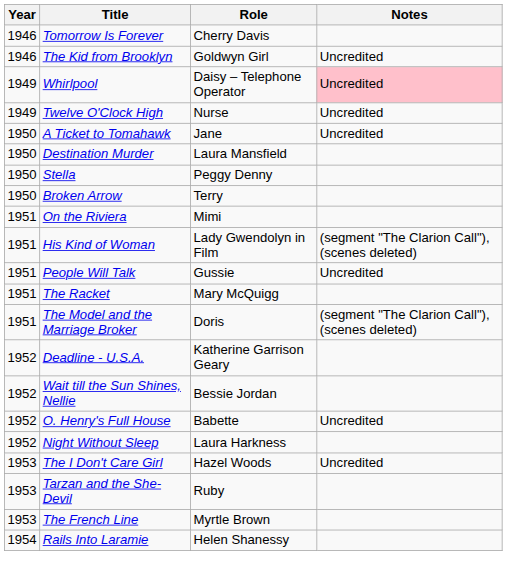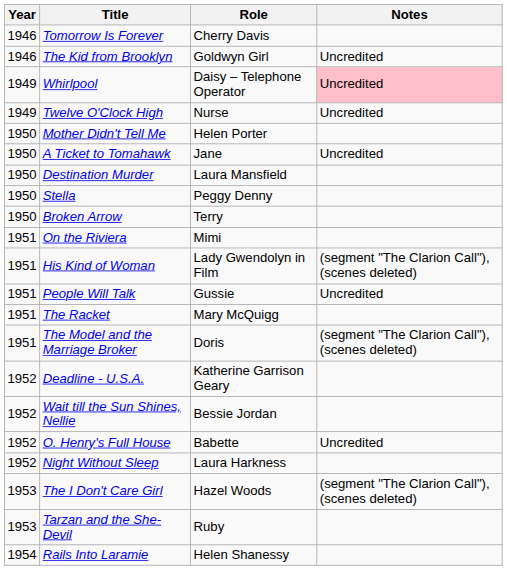 <table class="wikitable">
 <tr>
 <th>Year</th>
 <th>Title</th>
 <th>Role</th>
 <th>Notes</th>
 </tr>
 <tr>
 <td>1946</td>
 <td><em><a href='#'>Tomorrow Is Forever</a></em></td>
 <td>Cherry Davis</td>
 <td></td>
 </tr>
 <tr>
 <td>1946</td>
 <td><em><a href='#'>The Kid from Brooklyn</a></em></td>
 <td>Goldwyn Girl</td>
 <td>Uncredited</td>
 </tr>
 <tr>
 <td>1949</td>
 <td><em><a href='#'>Whirlpool</a></em></td>
 <td>Daisy – Telephone Operator</td>
 <td style="background: pink;">Uncredited</td>
 </tr>
 <tr>
 <td>1949</td>
 <td><em><a href='#'>Twelve O'Clock High</a></em></td>
 <td>Nurse</td>
 <td>Uncredited</td>
+</tr>
+<tr>
+<td>1950</td>
+<td><em><a href='#'>Mother Didn't Tell Me</a></em></td>
+<td>Helen Porter</td>
+<td></td>
 </tr>
 <tr>
 <td>1950</td>
 <td><em><a href='#'>A Ticket to Tomahawk</a></em></td>
 <td>Jane</td>
 <td>Uncredited</td>
 </tr>
 <tr>
 <td>1950</td>
 <td><em><a href='#'>Destination Murder</a></em></td>
 <td>Laura Mansfield</td>
 <td></td>
 </tr>
 <tr>
 <td>1950</td>
 <td><em><a href='#'>Stella</a></em></td>
 <td>Peggy Denny</td>
 <td></td>
 </tr>
 <tr>
 <td>1950</td>
 <td><em><a href='#'>Broken Arrow</a></em></td>
 <td>Terry</td>
 <td></td>
 </tr>
 <tr>
 <td>1951</td>
 <td><em><a href='#'>On the Riviera</a></em></td>
 <td>Mimi</td>
 <td></td>
 </tr>
 <tr>
 <td>1951</td>
 <td><em><a href='#'>His Kind of Woman</a></em></td>
 <td>Lady Gwendolyn in Film</td>
 <td>(segment "The Clarion Call"), (scenes deleted)</td>
 </tr>
 <tr>
 <td>1951</td>
 <td><em><a href='#'>People Will Talk</a></em></td>
 <td>Gussie</td>
 <td>Uncredited</td>
 </tr>
 <tr>
 <td>1951</td>
 <td><em><a href='#'>The Racket</a></em></td>
 <td>Mary McQuigg</td>
 <td></td>
 </tr>
 <tr>
 <td>1951</td>
 <td><em><a href='#'>The Model and the Marriage Broker</a></em></td>
 <td>Doris</td>
 <td>(segment "The Clarion Call"), (scenes deleted)</td>
 </tr>
 <tr>
 <td>1952</td>
 <td><em><a href='#'>Deadline - U.S.A.</a></em></td>
 <td>Katherine Garrison Geary</td>
 <td></td>
 </tr>
 <tr>
 <td>1952</td>
 <td><em><a href='#'>Wait till the Sun Shines, Nellie</a></em></td>
 <td>Bessie Jordan</td>
 <td></td>
 </tr>
 <tr>
 <td>1952</td>
 <td><em><a href='#'>O. Henry's Full House</a></em></td>
 <td>Babette</td>
 <td>Uncredited</td>
 </tr>
 <tr>
 <td>1952</td>
 <td><em><a href='#'>Night Without Sleep</a></em></td>
 <td>Laura Harkness</td>
 <td></td>
 </tr>
 <tr>
 <td>1953</td>
 <td><em><a href='#'>The I Don't Care Girl</a></em></td>
 <td>Hazel Woods</td>
-<td>Uncredited</td>
+<td>(segment "The Clarion Call"), (scenes deleted)</td>
 </tr>
 <tr>
 <td>1953</td>
 <td><em><a href='#'>Tarzan and the She-Devil</a></em></td>
 <td>Ruby</td>
-<td></td>
-</tr>
-<tr>
-<td>1953</td>
-<td><em><a href='#'>The French Line</a></em></td>
-<td>Myrtle Brown</td>
 <td></td>
 </tr>
 <tr>
 <td>1954</td>
 <td><em><a href='#'>Rails Into Laramie</a></em></td>
 <td>Helen Shanessy</td>
 <td></td>
 </tr>
 </table>
